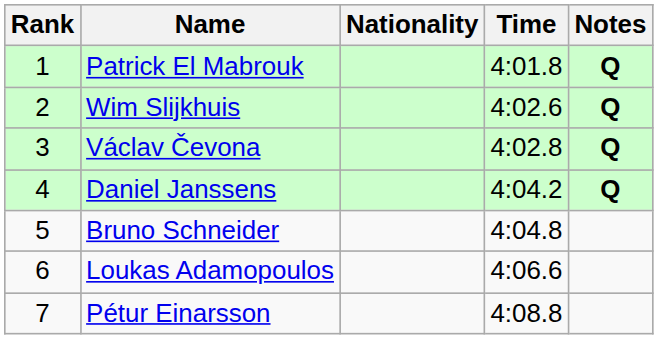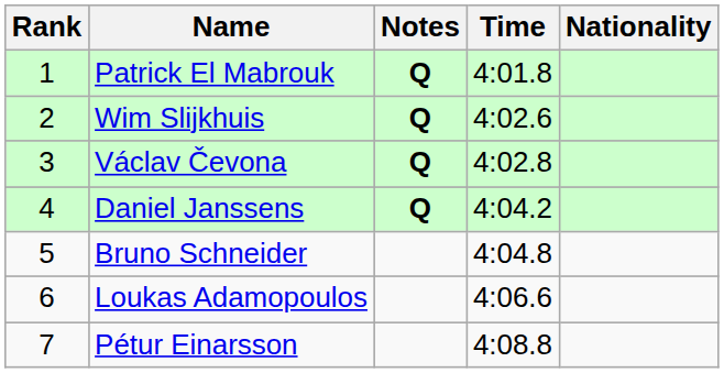 <table class="wikitable sortable" style="text-align:center">
 <tr>
 <th>Rank</th>
 <th>Name</th>
+<th>Notes</th>
+<th>Time</th>
 <th>Nationality</th>
-<th>Time</th>
-<th>Notes</th>
 </tr>
 <tr bgcolor=ccffcc>
 <td>1</td>
 <td align=left><a href='#'>Patrick El Mabrouk</a></td>
+<td><strong>Q</strong></td>
+<td>4:01.8</td>
 <td align=left></td>
-<td>4:01.8</td>
-<td><strong>Q</strong></td>
 </tr>
 <tr bgcolor=ccffcc>
 <td>2</td>
 <td align=left><a href='#'>Wim Slijkhuis</a></td>
+<td><strong>Q</strong></td>
+<td>4:02.6</td>
 <td align=left></td>
-<td>4:02.6</td>
-<td><strong>Q</strong></td>
 </tr>
 <tr bgcolor=ccffcc>
 <td>3</td>
 <td align=left><a href='#'>Václav Čevona</a></td>
+<td><strong>Q</strong></td>
+<td>4:02.8</td>
 <td align=left></td>
-<td>4:02.8</td>
-<td><strong>Q</strong></td>
 </tr>
 <tr bgcolor=ccffcc>
 <td>4</td>
 <td align=left><a href='#'>Daniel Janssens</a></td>
+<td><strong>Q</strong></td>
+<td>4:04.2</td>
 <td align=left></td>
-<td>4:04.2</td>
-<td><strong>Q</strong></td>
 </tr>
 <tr>
 <td>5</td>
 <td align=left><a href='#'>Bruno Schneider</a></td>
+<td></td>
+<td>4:04.8</td>
 <td align=left></td>
-<td>4:04.8</td>
-<td></td>
 </tr>
 <tr>
 <td>6</td>
 <td align=left><a href='#'>Loukas Adamopoulos</a></td>
+<td></td>
+<td>4:06.6</td>
 <td align=left></td>
-<td>4:06.6</td>
-<td></td>
 </tr>
 <tr>
 <td>7</td>
 <td align=left><a href='#'>Pétur Einarsson</a></td>
+<td></td>
+<td>4:08.8</td>
 <td align=left></td>
-<td>4:08.8</td>
-<td></td>
 </tr>
 </table>
